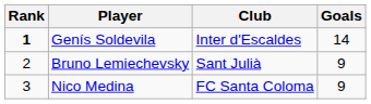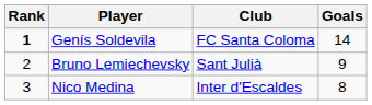 <table class="wikitable" style="text-align:center">
 <tr>
 <th>Rank</th>
 <th>Player</th>
 <th>Club</th>
 <th>Goals</th>
 </tr>
 <tr>
 <td><strong>1</strong></td>
 <td align="left"> <a href='#'>Genís Soldevila</a></td>
-<td align="left"><a href='#'>Inter d'Escaldes</a></td>
+<td align="left"><a href='#'>FC Santa Coloma</a></td>
 <td>14</td>
 </tr>
 <tr>
 <td>2</td>
 <td align="left"> <a href='#'>Bruno Lemiechevsky</a></td>
 <td align="left"><a href='#'>Sant Julià</a></td>
 <td>9</td>
 </tr>
 <tr>
 <td>3</td>
 <td align="left"> <a href='#'>Nico Medina</a></td>
-<td align="left"><a href='#'>FC Santa Coloma</a></td>
-<td>9</td>
+<td align="left"><a href='#'>Inter d'Escaldes</a></td>
+<td>8</td>
 </tr>
 </table>
